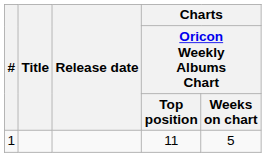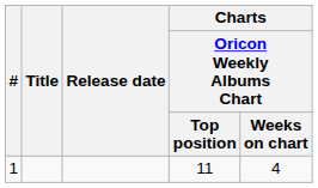 <table class="wikitable" style="text-align:center; font-size:;">
 <tr>
 <th rowspan="3">#</th>
 <th rowspan="3">Title</th>
 <th rowspan="3">Release date</th>
 <th colspan="2">Charts</th>
 </tr>
 <tr>
 <th colspan="2"><a href='#'>Oricon</a><br>Weekly<br>Albums<br>Chart</th>
 </tr>
 <tr>
 <th>Top<br>position</th>
 <th>Weeks<br>on chart</th>
 </tr>
 <tr>
 <td>1</td>
 <td align="left"></td>
 <td align="right"></td>
 <td>11</td>
-<td>5</td>
+<td>4</td>
 </tr>
 </table>
